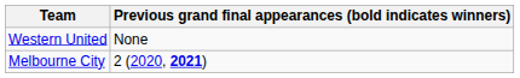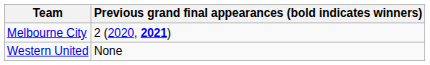 <table class="wikitable">
 <tr>
 <th>Team</th>
 <th>Previous grand final appearances (bold indicates winners)</th>
 </tr>
 <tr>
+<td><a href='#'>Melbourne City</a></td>
+<td>2 (<a href='#'>2020</a>, <strong><a href='#'>2021</a></strong>)</td>
+</tr>
+<tr>
 <td><a href='#'>Western United</a></td>
 <td>None</td>
 </tr>
-<tr>
-<td><a href='#'>Melbourne City</a></td>
-<td>2 (<a href='#'>2020</a>, <strong><a href='#'>2021</a></strong>)</td>
-</tr>
 </table>
